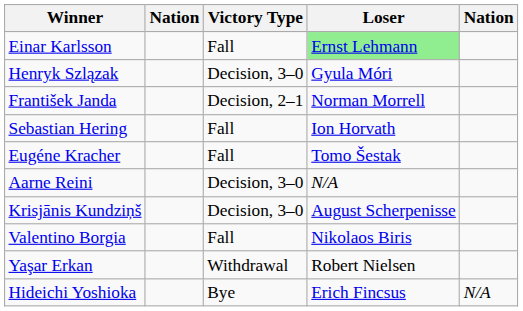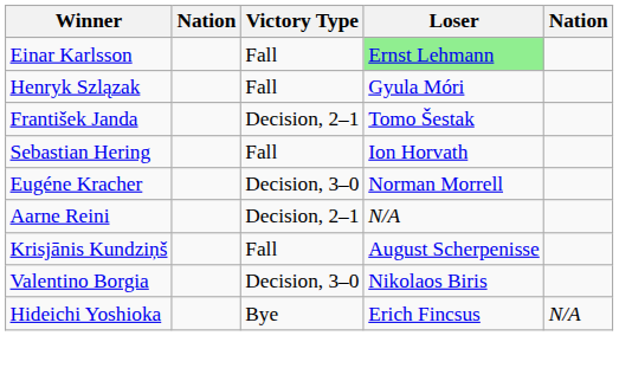 <table class="wikitable sortable" style="text-align:left;">
 <tr>
 <th>Winner</th>
 <th>Nation</th>
 <th>Victory Type</th>
 <th>Loser</th>
 <th>Nation</th>
 </tr>
 <tr>
 <td><a href='#'>Einar Karlsson</a></td>
 <td></td>
 <td>Fall</td>
 <td style="background: lightgreen;"><a href='#'>Ernst Lehmann</a></td>
 <td></td>
 </tr>
 <tr>
 <td><a href='#'>Henryk Szlązak</a></td>
 <td></td>
-<td>Decision, 3–0</td>
+<td>Fall</td>
 <td><a href='#'>Gyula Móri</a></td>
 <td></td>
 </tr>
 <tr>
 <td><a href='#'>František Janda</a></td>
 <td></td>
 <td>Decision, 2–1</td>
-<td><a href='#'>Norman Morrell</a></td>
+<td><a href='#'>Tomo Šestak</a></td>
 <td></td>
 </tr>
 <tr>
 <td><a href='#'>Sebastian Hering</a></td>
 <td></td>
 <td>Fall</td>
 <td><a href='#'>Ion Horvath</a></td>
 <td></td>
 </tr>
 <tr>
 <td><a href='#'>Eugéne Kracher</a></td>
 <td></td>
-<td>Fall</td>
-<td><a href='#'>Tomo Šestak</a></td>
+<td>Decision, 3–0</td>
+<td><a href='#'>Norman Morrell</a></td>
 <td></td>
 </tr>
 <tr>
 <td><a href='#'>Aarne Reini</a></td>
 <td></td>
-<td>Decision, 3–0</td>
+<td>Decision, 2–1</td>
 <td><em>N/A</em></td>
 <td></td>
 </tr>
 <tr>
 <td><a href='#'>Krisjānis Kundziņš</a></td>
 <td></td>
-<td>Decision, 3–0</td>
+<td>Fall</td>
 <td><a href='#'>August Scherpenisse</a></td>
 <td></td>
 </tr>
 <tr>
 <td><a href='#'>Valentino Borgia</a></td>
 <td></td>
-<td>Fall</td>
+<td>Decision, 3–0</td>
 <td><a href='#'>Nikolaos Biris</a></td>
-<td></td>
-</tr>
-<tr>
-<td><a href='#'>Yaşar Erkan</a></td>
-<td></td>
-<td>Withdrawal</td>
-<td>Robert Nielsen</td>
 <td></td>
 </tr>
 <tr>
 <td><a href='#'>Hideichi Yoshioka</a></td>
 <td></td>
 <td>Bye</td>
 <td><a href='#'>Erich Fincsus</a></td>
 <td><em>N/A</em></td>
 </tr>
 </table>
